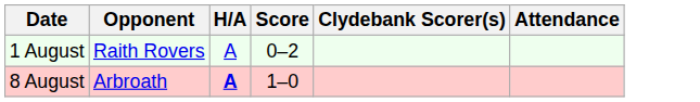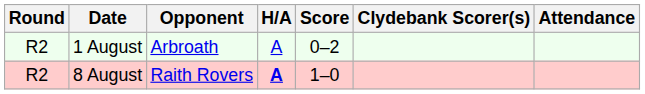 <table class="wikitable" style="text-align:center">
 <tr>
+<th>Round</th>
 <th>Date</th>
 <th>Opponent</th>
 <th>H/A</th>
 <th>Score</th>
 <th>Clydebank Scorer(s)</th>
 <th>Attendance</th>
 </tr>
 <tr bgcolor=#EEFFEE>
+<td>R2</td>
 <td align=left>1 August</td>
-<td align=left><a href='#'>Raith Rovers</a></td>
+<td align=left><a href='#'>Arbroath</a></td>
 <td><a href='#'>A</a></td>
 <td>0–2</td>
 <td align=left></td>
 <td></td>
 </tr>
 <tr bgcolor=#FFCCCC>
+<td>R2</td>
 <td align=left>8 August</td>
-<td align=left><a href='#'>Arbroath</a></td>
+<td align=left><a href='#'>Raith Rovers</a></td>
 <td><strong><a href='#'>A</a></strong></td>
 <td>1–0</td>
 <td align=left></td>
 <td></td>
 </tr>
 </table>
